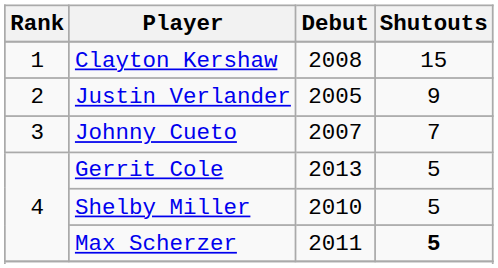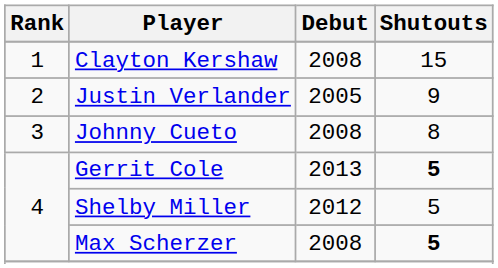 <table class="wikitable" style="float:left;">
 <tr>
 <th>Rank</th>
 <th>Player</th>
 <th>Debut</th>
 <th>Shutouts</th>
 </tr>
 <tr>
 </tr>
 <tr>
 <td style="text-align:center;">1</td>
 <td><a href='#'>Clayton Kershaw</a></td>
 <td style="text-align:center;">2008</td>
 <td style="text-align:center;">15</td>
 </tr>
 <tr>
 <td style="text-align:center;">2</td>
 <td><a href='#'>Justin Verlander</a></td>
 <td style="text-align:center;">2005</td>
 <td style="text-align:center;">9</td>
 </tr>
 <tr>
 <td style="text-align:center;">3</td>
 <td><a href='#'>Johnny Cueto</a></td>
-<td style="text-align:center;">2007</td>
-<td style="text-align:center;">7</td>
+<td style="text-align:center;">2008</td>
+<td style="text-align:center;">8</td>
 </tr>
 <tr>
 <td rowspan="3" style="text-align:center;">4</td>
 <td><a href='#'>Gerrit Cole</a></td>
 <td style="text-align:center;">2013</td>
-<td style="text-align:center;">5</td>
+<td style="text-align:center;"><strong>5</strong></td>
 </tr>
 <tr>
 <td><a href='#'>Shelby Miller</a></td>
-<td style="text-align:center;">2010</td>
+<td style="text-align:center;">2012</td>
 <td style="text-align:center;">5</td>
 </tr>
 <tr>
 <td><a href='#'>Max Scherzer</a></td>
-<td style="text-align:center;">2011</td>
+<td style="text-align:center;">2008</td>
 <td style="text-align:center;"><strong>5</strong></td>
 </tr>
 <tr>
 </tr>
 <tr>
 </tr>
 </table>
